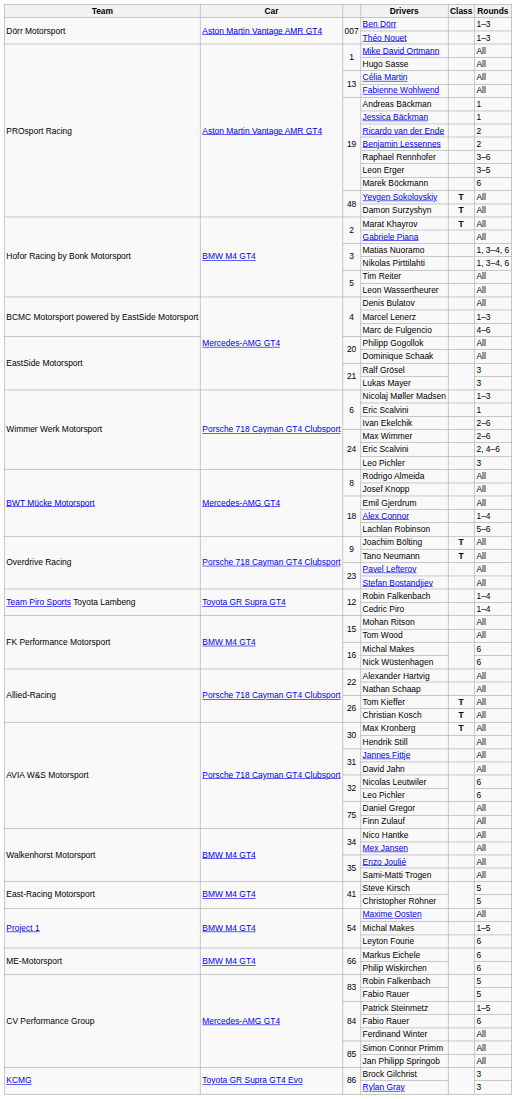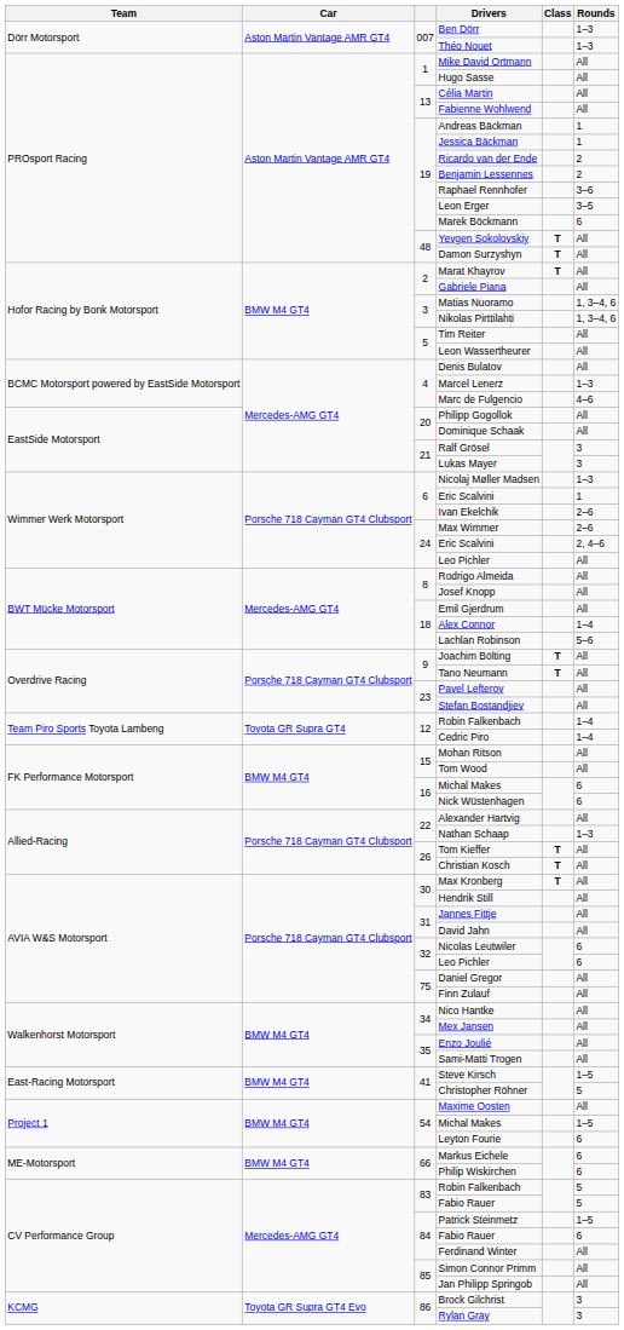 <table class="wikitable" style="font-size: 85%;">
 <tr>
 <th>Team</th>
 <th>Car</th>
 <th></th>
 <th>Drivers</th>
 <th>Class</th>
 <th>Rounds</th>
 </tr>
 <tr>
 <td rowspan="2"> Dörr Motorsport</td>
 <td rowspan="2"><a href='#'>Aston Martin Vantage AMR GT4</a></td>
 <td rowspan="2" align="center">007</td>
 <td> <a href='#'>Ben Dörr</a></td>
 <td align="center"></td>
 <td>1–3</td>
 </tr>
 <tr>
 <td> <a href='#'>Théo Nouet</a></td>
 <td></td>
 <td>1–3</td>
 </tr>
 <tr>
 <td rowspan="13"> PROsport Racing</td>
 <td rowspan="13"><a href='#'>Aston Martin Vantage AMR GT4</a></td>
 <td rowspan="2" align="center">1</td>
 <td> <a href='#'>Mike David Ortmann</a></td>
 <td></td>
 <td>All</td>
 </tr>
 <tr>
 <td> Hugo Sasse</td>
 <td></td>
 <td>All</td>
 </tr>
 <tr>
 <td align=center rowspan=2>13</td>
 <td> <a href='#'>Célia Martin</a></td>
 <td></td>
 <td>All</td>
 </tr>
 <tr>
 <td> <a href='#'>Fabienne Wohlwend</a></td>
 <td></td>
 <td>All</td>
 </tr>
 <tr>
 <td rowspan="7" align="center">19</td>
 <td> Andreas Bäckman</td>
 <td></td>
 <td>1</td>
 </tr>
 <tr>
 <td> <a href='#'>Jessica Bäckman</a></td>
 <td></td>
 <td>1</td>
 </tr>
 <tr>
 <td> <a href='#'>Ricardo van der Ende</a></td>
 <td></td>
 <td>2</td>
 </tr>
 <tr>
 <td> <a href='#'>Benjamin Lessennes</a></td>
 <td></td>
 <td>2</td>
 </tr>
 <tr>
 <td> Raphael Rennhofer</td>
 <td align="center"></td>
 <td>3–6</td>
 </tr>
 <tr>
 <td> Leon Erger</td>
 <td></td>
 <td>3–5</td>
 </tr>
 <tr>
 <td> Marek Böckmann</td>
 <td></td>
 <td>6</td>
 </tr>
 <tr>
 <td rowspan="2" align=center>48</td>
 <td> <a href='#'>Yevgen Sokolovskiy</a></td>
 <td align=center><strong><span>T</span></strong></td>
 <td>All</td>
 </tr>
 <tr>
 <td> Damon Surzyshyn</td>
 <td align=center><strong><span>T</span></strong></td>
 <td>All</td>
 </tr>
 <tr>
 <td rowspan="6"> Hofor Racing by Bonk Motorsport</td>
 <td rowspan="6"><a href='#'>BMW M4 GT4</a></td>
 <td rowspan="2" align="center">2</td>
 <td> Marat Khayrov</td>
 <td align="center"><strong><span>T</span></strong></td>
 <td>All</td>
 </tr>
 <tr>
 <td> <a href='#'>Gabriele Piana</a></td>
 <td></td>
 <td>All</td>
 </tr>
 <tr>
 <td rowspan="2" align="center">3</td>
 <td> Matias Nuoramo</td>
 <td align="center"></td>
 <td>1, 3–4, 6</td>
 </tr>
 <tr>
 <td> Nikolas Pirttilahti</td>
 <td align="center"></td>
 <td>1, 3–4, 6</td>
 </tr>
 <tr>
 <td rowspan="2" align="center">5</td>
 <td> Tim Reiter</td>
 <td></td>
 <td>All</td>
 </tr>
 <tr>
 <td> Leon Wassertheurer</td>
 <td></td>
 <td>All</td>
 </tr>
 <tr>
 <td rowspan="3"> BCMC Motorsport powered by EastSide Motorsport</td>
 <td rowspan="7"><a href='#'>Mercedes-AMG GT4</a></td>
 <td rowspan="3" align="center">4</td>
 <td> Denis Bulatov</td>
 <td></td>
 <td>All</td>
 </tr>
 <tr>
 <td> Marcel Lenerz</td>
 <td></td>
 <td>1–3</td>
 </tr>
 <tr>
 <td> Marc de Fulgencio</td>
 <td></td>
 <td>4–6</td>
 </tr>
 <tr>
 <td rowspan="4"> EastSide Motorsport</td>
 <td rowspan="2" align="center">20</td>
 <td> Philipp Gogollok</td>
 <td align=center></td>
 <td>All</td>
 </tr>
 <tr>
 <td> Dominique Schaak</td>
 <td></td>
 <td>All</td>
 </tr>
 <tr>
 <td rowspan="2" align=center>21</td>
 <td> Ralf Grösel</td>
 <td rowspan="2" align=center></td>
 <td>3</td>
 </tr>
 <tr>
 <td> Lukas Mayer</td>
 <td>3</td>
 </tr>
 <tr>
 <td rowspan="6"> Wimmer Werk Motorsport</td>
 <td rowspan="6"><a href='#'>Porsche 718 Cayman GT4 Clubsport</a></td>
 <td rowspan="3" align="center">6</td>
 <td> Nicolaj Møller Madsen</td>
 <td></td>
 <td>1–3</td>
 </tr>
 <tr>
 <td> Eric Scalvini</td>
 <td></td>
 <td>1</td>
 </tr>
 <tr>
 <td> Ivan Ekelchik</td>
 <td></td>
 <td>2–6</td>
 </tr>
 <tr>
 <td rowspan="3" align="center">24</td>
 <td> Max Wimmer</td>
 <td></td>
 <td>2–6</td>
 </tr>
 <tr>
 <td> Eric Scalvini</td>
 <td></td>
 <td>2, 4–6</td>
 </tr>
 <tr>
 <td> Leo Pichler</td>
 <td></td>
-<td>3</td>
+<td>All</td>
 </tr>
 <tr>
 <td rowspan="5"> <a href='#'>BWT Mücke Motorsport</a></td>
 <td rowspan="5"><a href='#'>Mercedes-AMG GT4</a></td>
 <td rowspan="2" align="center">8</td>
 <td> Rodrigo Almeida</td>
 <td align="center"></td>
 <td>All</td>
 </tr>
 <tr>
 <td> Josef Knopp</td>
 <td align="center"></td>
 <td>All</td>
 </tr>
 <tr>
 <td rowspan="3" align="center">18</td>
 <td> Emil Gjerdrum</td>
 <td align="center"></td>
 <td>All</td>
 </tr>
 <tr>
 <td> <a href='#'>Alex Connor</a></td>
 <td align="center"></td>
 <td>1–4</td>
 </tr>
 <tr>
 <td> Lachlan Robinson</td>
 <td align="center"></td>
 <td>5–6</td>
 </tr>
 <tr>
 <td rowspan="4"> Overdrive Racing</td>
 <td rowspan="4"><a href='#'>Porsche 718 Cayman GT4 Clubsport</a></td>
 <td rowspan="2" align="center">9</td>
 <td> Joachim Bölting</td>
 <td align="center"><strong><span>T</span></strong></td>
 <td>All</td>
 </tr>
 <tr>
 <td> Tano Neumann</td>
 <td align="center"><strong><span>T</span></strong></td>
 <td>All</td>
 </tr>
 <tr>
 <td rowspan="2" align="center">23</td>
 <td> <a href='#'>Pavel Lefterov</a></td>
 <td></td>
 <td>All</td>
 </tr>
 <tr>
 <td> <a href='#'>Stefan Bostandjiev</a></td>
 <td align="center"></td>
 <td>All</td>
 </tr>
 <tr>
 <td rowspan="2"> <a href='#'>Team Piro Sports</a> Toyota Lambeng</td>
 <td rowspan="2"><a href='#'>Toyota GR Supra GT4</a></td>
 <td rowspan="2" align="center">12</td>
 <td> Robin Falkenbach</td>
 <td></td>
 <td>1–4</td>
 </tr>
 <tr>
 <td> Cedric Piro</td>
 <td></td>
 <td>1–4</td>
 </tr>
 <tr>
 <td rowspan="4"> FK Performance Motorsport</td>
 <td rowspan="4"><a href='#'>BMW M4 GT4</a></td>
 <td rowspan="2" align="center">15</td>
 <td> Mohan Ritson</td>
 <td></td>
 <td>All</td>
 </tr>
 <tr>
 <td> Tom Wood</td>
 <td></td>
 <td>All</td>
 </tr>
 <tr>
 <td rowspan="2" align="center">16</td>
 <td> Michal Makes</td>
 <td rowspan="2" align="center"></td>
 <td>6</td>
 </tr>
 <tr>
 <td> Nick Wüstenhagen</td>
 <td>6</td>
 </tr>
 <tr>
 <td rowspan="4"> Allied-Racing</td>
 <td rowspan="4"><a href='#'>Porsche 718 Cayman GT4 Clubsport</a></td>
 <td rowspan="2" align="center">22</td>
 <td> Alexander Hartvig</td>
 <td></td>
 <td>All</td>
 </tr>
 <tr>
 <td> Nathan Schaap</td>
 <td align="center"></td>
-<td>All</td>
+<td>1–3</td>
 </tr>
 <tr>
 <td rowspan="2" align="center">26</td>
 <td> Tom Kieffer</td>
 <td align="center"><strong><span>T</span></strong></td>
 <td>All</td>
 </tr>
 <tr>
 <td> Christian Kosch</td>
 <td align="center"><strong><span>T</span></strong></td>
 <td>All</td>
 </tr>
 <tr>
 <td rowspan="8"> AVIA W&S Motorsport</td>
 <td rowspan="8"><a href='#'>Porsche 718 Cayman GT4 Clubsport</a></td>
 <td rowspan="2" align="center">30</td>
 <td> Max Kronberg</td>
 <td align="center"><strong><span>T</span></strong></td>
 <td>All</td>
 </tr>
 <tr>
 <td> Hendrik Still</td>
 <td></td>
 <td>All</td>
 </tr>
 <tr>
 <td rowspan="2" align="center">31</td>
 <td> <a href='#'>Jannes Fittje</a></td>
 <td></td>
 <td>All</td>
 </tr>
 <tr>
 <td> David Jahn</td>
 <td></td>
 <td>All</td>
 </tr>
 <tr>
 <td rowspan="2" align="center">32</td>
 <td> Nicolas Leutwiler</td>
 <td rowspan="2" align="center"></td>
 <td>6</td>
 </tr>
 <tr>
 <td> Leo Pichler</td>
 <td>6</td>
 </tr>
 <tr>
 <td rowspan="2" align="center">75</td>
 <td> Daniel Gregor</td>
 <td align=center></td>
 <td>All</td>
 </tr>
 <tr>
 <td> Finn Zulauf</td>
 <td align=center></td>
 <td>All</td>
 </tr>
 <tr>
 <td rowspan="4"> Walkenhorst Motorsport</td>
 <td rowspan="4"><a href='#'>BMW M4 GT4</a></td>
 <td rowspan="2" align="center">34</td>
 <td> Nico Hantke</td>
 <td align=center></td>
 <td>All</td>
 </tr>
 <tr>
 <td> <a href='#'>Mex Jansen</a></td>
 <td align="center"></td>
 <td>All</td>
 </tr>
 <tr>
 <td rowspan="2" align="center">35</td>
 <td> <a href='#'>Enzo Joulié</a></td>
 <td align=center></td>
 <td>All</td>
 </tr>
 <tr>
 <td> Sami-Matti Trogen</td>
 <td></td>
 <td>All</td>
 </tr>
 <tr>
 <td rowspan="2"> East-Racing Motorsport</td>
 <td rowspan="2"><a href='#'>BMW M4 GT4</a></td>
 <td rowspan="2" align="center">41</td>
 <td> Steve Kirsch</td>
 <td rowspan="2" align="center"></td>
-<td>5</td>
+<td>1–5</td>
 </tr>
 <tr>
 <td> Christopher Röhner</td>
 <td>5</td>
 </tr>
 <tr>
 <td rowspan="3"> <a href='#'>Project 1</a></td>
 <td rowspan="3"><a href='#'>BMW M4 GT4</a></td>
 <td rowspan="3" align="center">54</td>
 <td> <a href='#'>Maxime Oosten</a></td>
 <td align="center"></td>
 <td>All</td>
 </tr>
 <tr>
 <td> Michal Makes</td>
 <td align="center"></td>
 <td>1–5</td>
 </tr>
 <tr>
 <td> Leyton Fourie</td>
 <td align="center"></td>
 <td>6</td>
 </tr>
 <tr>
 <td rowspan="2"> ME-Motorsport</td>
 <td rowspan="2"><a href='#'>BMW M4 GT4</a></td>
 <td rowspan="2" align="center">66</td>
 <td> Markus Eichele</td>
 <td rowspan="2" align="center"></td>
 <td>6</td>
 </tr>
 <tr>
 <td> Philip Wiskirchen</td>
 <td>6</td>
 </tr>
 <tr>
 <td rowspan="7"> CV Performance Group</td>
 <td rowspan="7"><a href='#'>Mercedes-AMG GT4</a></td>
 <td rowspan="2" align="center">83</td>
 <td> Robin Falkenbach</td>
 <td rowspan="2" align="center"></td>
 <td>5</td>
 </tr>
 <tr>
 <td> Fabio Rauer</td>
 <td>5</td>
 </tr>
 <tr>
 <td rowspan="3" align="center">84</td>
 <td> Patrick Steinmetz</td>
 <td></td>
 <td>1–5</td>
 </tr>
 <tr>
 <td> Fabio Rauer</td>
 <td></td>
 <td>6</td>
 </tr>
 <tr>
 <td> Ferdinand Winter</td>
 <td align="center"></td>
 <td>All</td>
 </tr>
 <tr>
 <td rowspan="2" align="center">85</td>
 <td> Simon Connor Primm</td>
 <td align="center"></td>
 <td>All</td>
 </tr>
 <tr>
 <td> Jan Philipp Springob</td>
 <td></td>
 <td>All</td>
 </tr>
 <tr>
 <td rowspan="2"> <a href='#'>KCMG</a></td>
 <td rowspan="2"><a href='#'>Toyota GR Supra GT4 Evo</a></td>
 <td rowspan="2" align=center>86</td>
 <td> Brock Gilchrist</td>
 <td rowspan="2" align=center></td>
 <td>3</td>
 </tr>
 <tr>
 <td> <a href='#'>Rylan Gray</a></td>
 <td>3</td>
 </tr>
 </table>
